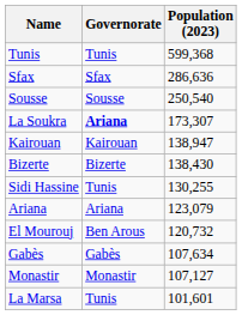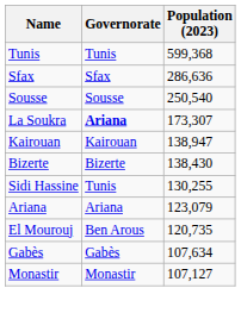 <table class="wikitable sortable sticky-header col3right">
 <tr>
 <th>Name</th>
 <th>Governorate</th>
 <th>Population<br>(2023)</th>
 </tr>
 <tr>
 <td><a href='#'>Tunis</a></td>
 <td><a href='#'>Tunis</a></td>
 <td>599,368</td>
 </tr>
 <tr>
 <td><a href='#'>Sfax</a></td>
 <td><a href='#'>Sfax</a></td>
 <td>286,636</td>
 </tr>
 <tr>
 <td><a href='#'>Sousse</a></td>
 <td><a href='#'>Sousse</a></td>
 <td>250,540</td>
 </tr>
 <tr>
 <td><a href='#'>La Soukra</a></td>
 <td><strong><a href='#'>Ariana</a></strong></td>
 <td>173,307</td>
 </tr>
 <tr>
 <td><a href='#'>Kairouan</a></td>
 <td><a href='#'>Kairouan</a></td>
 <td>138,947</td>
 </tr>
 <tr>
 <td><a href='#'>Bizerte</a></td>
 <td><a href='#'>Bizerte</a></td>
 <td>138,430</td>
 </tr>
 <tr>
 <td><a href='#'>Sidi Hassine</a></td>
 <td><a href='#'>Tunis</a></td>
 <td>130,255</td>
 </tr>
 <tr>
 <td><a href='#'>Ariana</a></td>
 <td><a href='#'>Ariana</a></td>
 <td>123,079</td>
 </tr>
 <tr>
 <td><a href='#'>El Mourouj</a></td>
 <td><a href='#'>Ben Arous</a></td>
-<td>120,732</td>
+<td>120,735</td>
 </tr>
 <tr>
 <td><a href='#'>Gabès</a></td>
 <td><a href='#'>Gabès</a></td>
 <td>107,634</td>
 </tr>
 <tr>
 <td><a href='#'>Monastir</a></td>
 <td><a href='#'>Monastir</a></td>
 <td>107,127</td>
 </tr>
-<tr>
-<td><a href='#'>La Marsa</a></td>
-<td><a href='#'>Tunis</a></td>
-<td>101,601</td>
-</tr>
 </table>
